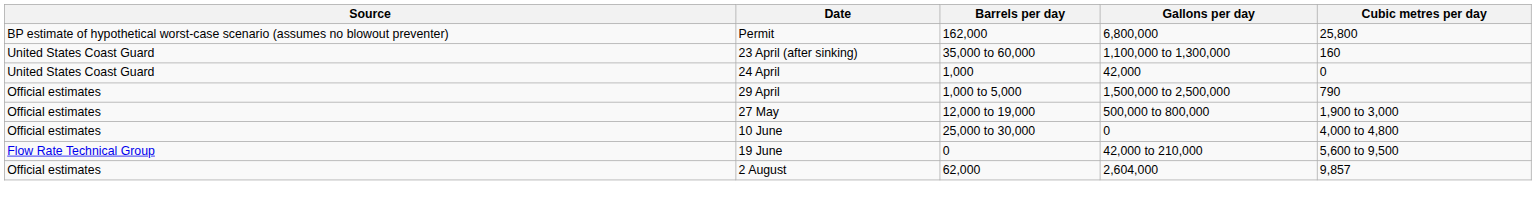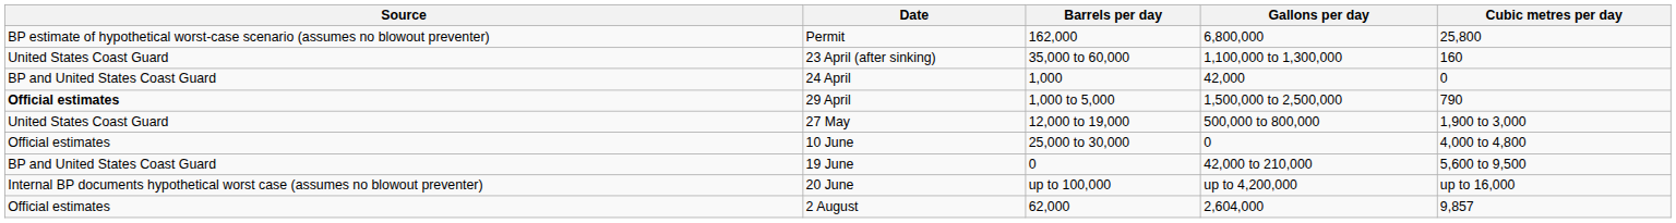 <table class="wikitable" style="width:100%">
 <tr>
 <th>Source</th>
 <th>Date</th>
 <th>Barrels per day</th>
 <th>Gallons per day</th>
 <th>Cubic metres per day</th>
 </tr>
 <tr>
 <td>BP estimate of hypothetical worst-case scenario (assumes no blowout preventer)</td>
 <td>Permit</td>
 <td>162,000</td>
 <td>6,800,000</td>
 <td>25,800</td>
 </tr>
 <tr>
 <td>United States Coast Guard</td>
 <td>23 April (after sinking)</td>
 <td>35,000 to 60,000</td>
 <td>1,100,000 to 1,300,000</td>
 <td>160</td>
 </tr>
 <tr>
-<td>United States Coast Guard</td>
+<td>BP and United States Coast Guard</td>
 <td>24 April</td>
 <td>1,000</td>
 <td>42,000</td>
 <td>0</td>
 </tr>
 <tr>
-<td>Official estimates</td>
+<td><strong>Official estimates</strong></td>
 <td>29 April</td>
 <td>1,000 to 5,000</td>
 <td>1,500,000 to 2,500,000</td>
 <td>790</td>
 </tr>
 <tr>
-<td>Official estimates</td>
+<td>United States Coast Guard</td>
 <td>27 May</td>
 <td>12,000 to 19,000</td>
 <td>500,000 to 800,000</td>
 <td>1,900 to 3,000</td>
 </tr>
 <tr>
 <td>Official estimates</td>
 <td>10 June</td>
 <td>25,000 to 30,000</td>
 <td>0</td>
 <td>4,000 to 4,800</td>
 </tr>
 <tr>
-<td><a href='#'>Flow Rate Technical Group</a></td>
+<td>BP and United States Coast Guard</td>
 <td>19 June</td>
 <td>0</td>
 <td>42,000 to 210,000</td>
 <td>5,600 to 9,500</td>
+</tr>
+<tr>
+<td>Internal BP documents hypothetical worst case (assumes no blowout preventer)</td>
+<td>20 June</td>
+<td>up to 100,000</td>
+<td>up to 4,200,000</td>
+<td>up to 16,000</td>
 </tr>
 <tr>
 <td>Official estimates</td>
 <td>2 August</td>
 <td>62,000</td>
 <td>2,604,000</td>
 <td>9,857</td>
 </tr>
 </table>
